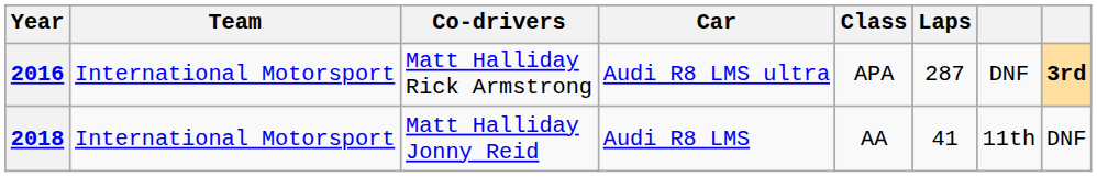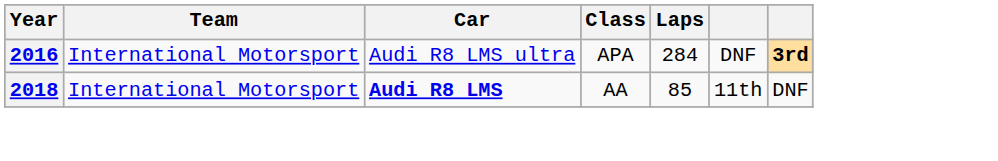 <table class="wikitable" style="text-align:center; font-size:90%">
 <tr>
 <th>Year</th>
 <th>Team</th>
-<th>Co-drivers</th>
 <th>Car</th>
 <th>Class</th>
 <th>Laps</th>
 <th></th>
 <th></th>
 </tr>
 <tr>
 <th><a href='#'>2016</a></th>
 <td align="left"> <a href='#'>International Motorsport</a></td>
-<td align="left"> <a href='#'>Matt Halliday</a><br> Rick Armstrong</td>
 <td align="left"><a href='#'>Audi R8 LMS ultra</a></td>
 <td>APA</td>
-<td>287</td>
+<td>284</td>
 <td>DNF</td>
 <td style="background:#FFDF9F;"><strong>3rd</strong></td>
 </tr>
 <tr>
 <th><a href='#'>2018</a></th>
 <td align="left"> <a href='#'>International Motorsport</a></td>
-<td align="left"> <a href='#'>Matt Halliday</a><br> <a href='#'>Jonny Reid</a></td>
-<td align="left"><a href='#'>Audi R8 LMS</a></td>
+<td align="left"><strong><a href='#'>Audi R8 LMS</a></strong></td>
 <td>AA</td>
-<td>41</td>
+<td>85</td>
 <td>11th</td>
 <td>DNF</td>
 </tr>
 </table>
